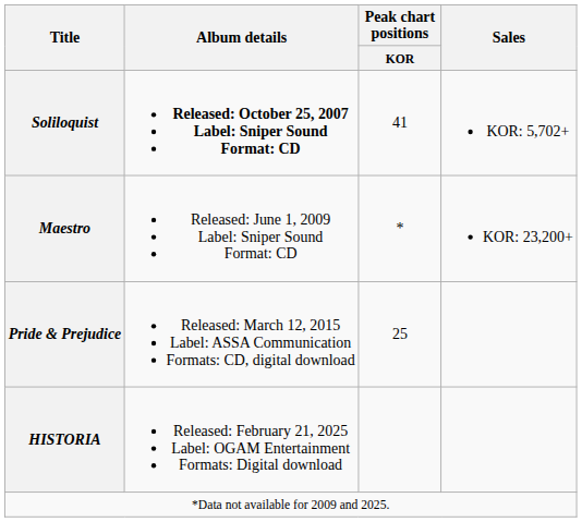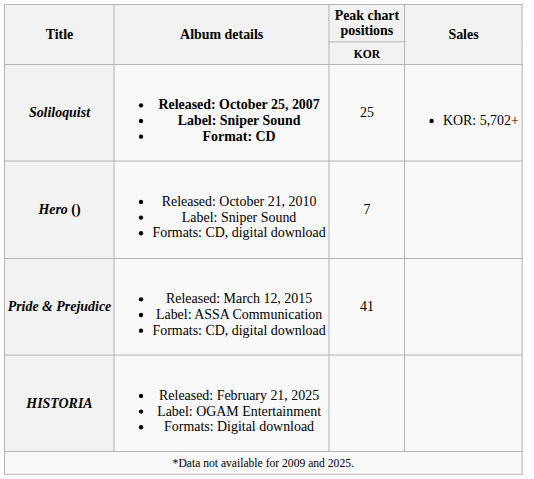 <table class="wikitable plainrowheaders" style="text-align:center;">
 <tr>
 <th scope="col" rowspan="2">Title</th>
 <th scope="col" rowspan="2">Album details</th>
 <th scope="col" colspan="1" style="width:5em;">Peak chart positions</th>
 <th scope="col" rowspan="2">Sales</th>
 </tr>
 <tr>
 <th><small>KOR</small><br></th>
 </tr>
 <tr>
 <th scope="row"><em>Soliloquist</em></th>
 <td><strong><br><ul><li>Released: October 25, 2007</li><li>Label: Sniper Sound</li><li>Format: CD</li></ul></strong></td>
-<td>41</td>
+<td>25</td>
 <td><br><ul><li>KOR: 5,702+</li></ul></td>
 </tr>
 <tr>
-<th scope="row"><em>Maestro</em></th>
-<td><br><ul><li>Released: June 1, 2009</li><li>Label: Sniper Sound</li><li>Format: CD</li></ul></td>
-<td>*</td>
-<td><br><ul><li>KOR: 23,200+</li></ul></td>
+<th scope="row"><em>Hero</em> ()</th>
+<td><br><ul><li>Released: October 21, 2010</li><li>Label: Sniper Sound</li><li>Formats: CD, digital download</li></ul></td>
+<td>7</td>
+<td></td>
 </tr>
 <tr>
 <th scope="row"><em>Pride & Prejudice</em></th>
 <td><br><ul><li>Released: March 12, 2015</li><li>Label: ASSA Communication</li><li>Formats: CD, digital download</li></ul></td>
-<td>25</td>
+<td>41</td>
 <td></td>
 </tr>
 <tr>
 <th scope="row"><em>HISTORIA</em></th>
 <td><br><ul><li>Released: February 21, 2025</li><li>Label: OGAM Entertainment</li><li>Formats: Digital download</li></ul></td>
 <td></td>
 <td></td>
 </tr>
 <tr>
 <td colspan="4" align="center"><small>*Data not available for 2009 and 2025.</small></td>
 </tr>
 </table>
